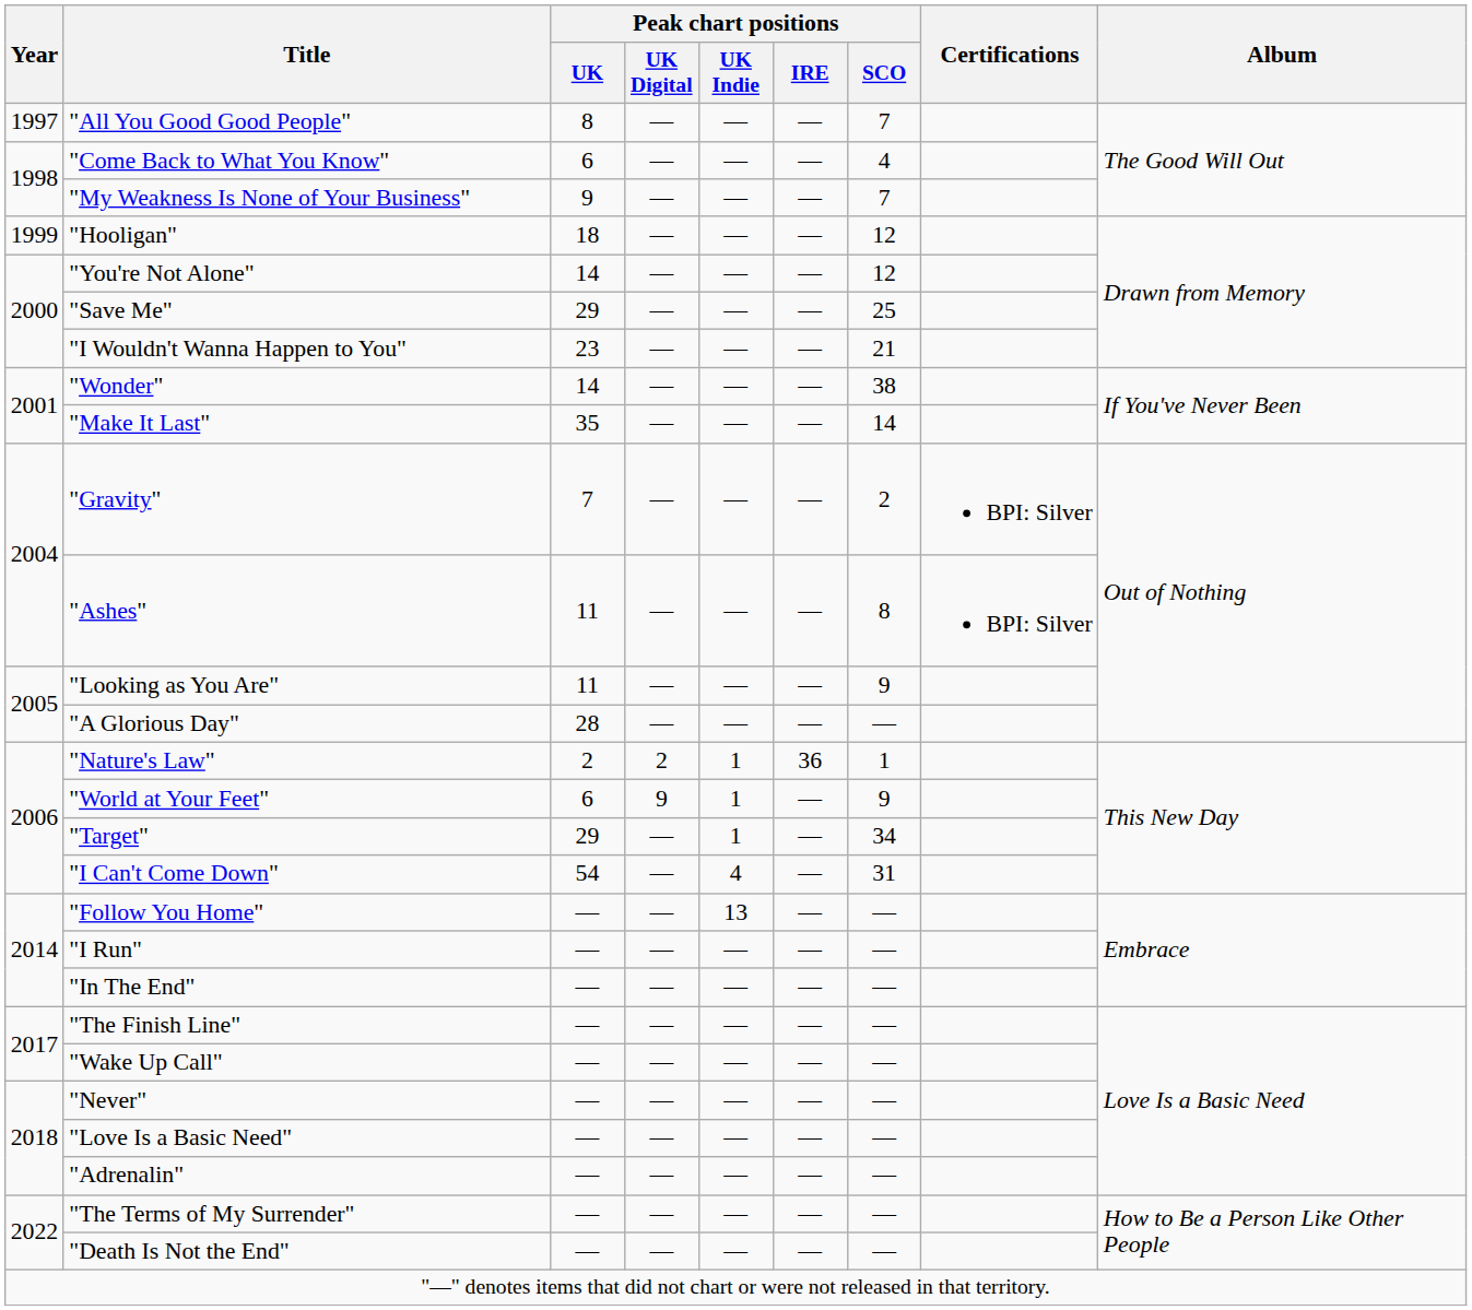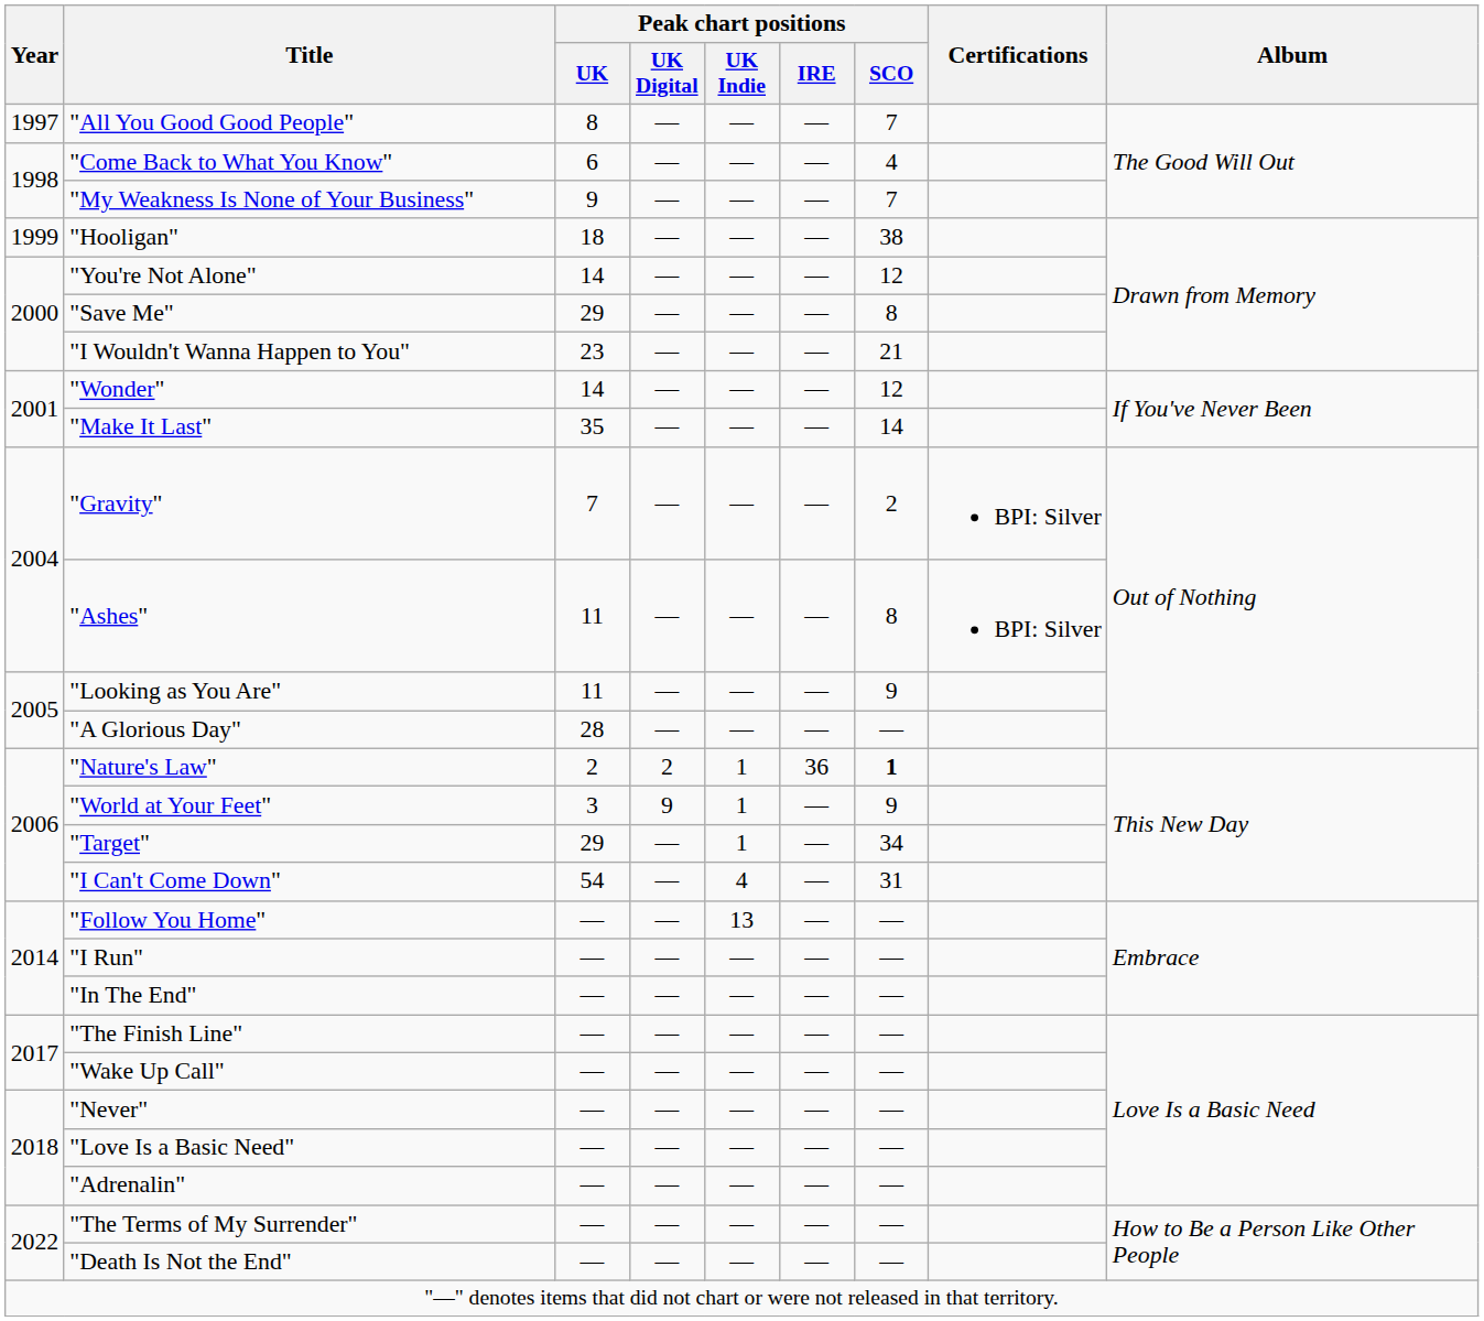 <table class="wikitable" style="text-align:center;">
 <tr>
 <th rowspan="2" style="width:2em;">Year</th>
 <th rowspan="2" style="width:20em;">Title</th>
 <th colspan="5">Peak chart positions</th>
 <th rowspan="2">Certifications</th>
 <th rowspan="2" style="width:15em;">Album</th>
 </tr>
 <tr>
 <th style="width:3em;font-size:90%;"><a href='#'>UK</a><br></th>
 <th style="width:3em;font-size:90%;"><a href='#'>UK<br>Digital</a><br></th>
 <th style="width:3em;font-size:90%;"><a href='#'>UK<br>Indie</a><br></th>
 <th style="width:3em;font-size:90%;"><a href='#'>IRE</a><br></th>
 <th style="width:3em;font-size:90%;"><a href='#'>SCO</a><br></th>
 </tr>
 <tr>
 <td>1997</td>
 <td style="text-align:left;">"<a href='#'>All You Good Good People</a>"</td>
 <td>8</td>
 <td>—</td>
 <td>—</td>
 <td>—</td>
 <td>7</td>
 <td></td>
 <td style="text-align:left;" rowspan="3"><em>The Good Will Out</em></td>
 </tr>
 <tr>
 <td rowspan="2">1998</td>
 <td style="text-align:left;">"<a href='#'>Come Back to What You Know</a>"</td>
 <td>6</td>
 <td>—</td>
 <td>—</td>
 <td>—</td>
 <td>4</td>
 <td></td>
 </tr>
 <tr>
 <td style="text-align:left;">"<a href='#'>My Weakness Is None of Your Business</a>"</td>
 <td>9</td>
 <td>—</td>
 <td>—</td>
 <td>—</td>
 <td>7</td>
 <td></td>
 </tr>
 <tr>
 <td>1999</td>
 <td style="text-align:left;">"Hooligan"</td>
 <td>18</td>
 <td>—</td>
 <td>—</td>
 <td>—</td>
-<td>12</td>
+<td>38</td>
 <td></td>
 <td style="text-align:left;" rowspan="4"><em>Drawn from Memory</em></td>
 </tr>
 <tr>
 <td rowspan="3">2000</td>
 <td style="text-align:left;">"You're Not Alone"</td>
 <td>14</td>
 <td>—</td>
 <td>—</td>
 <td>—</td>
 <td>12</td>
 <td></td>
 </tr>
 <tr>
 <td style="text-align:left;">"Save Me"</td>
 <td>29</td>
 <td>—</td>
 <td>—</td>
 <td>—</td>
-<td>25</td>
+<td>8</td>
 <td></td>
 </tr>
 <tr>
 <td style="text-align:left;">"I Wouldn't Wanna Happen to You"</td>
 <td>23</td>
 <td>—</td>
 <td>—</td>
 <td>—</td>
 <td>21</td>
 <td></td>
 </tr>
 <tr>
 <td rowspan="2">2001</td>
 <td style="text-align:left;">"<a href='#'>Wonder</a>"</td>
 <td>14</td>
 <td>—</td>
 <td>—</td>
 <td>—</td>
-<td>38</td>
+<td>12</td>
 <td></td>
 <td style="text-align:left;" rowspan="2"><em>If You've Never Been</em></td>
 </tr>
 <tr>
 <td style="text-align:left;">"<a href='#'>Make It Last</a>"</td>
 <td>35</td>
 <td>—</td>
 <td>—</td>
 <td>—</td>
 <td>14</td>
 <td></td>
 </tr>
 <tr>
 <td rowspan="2">2004</td>
 <td style="text-align:left;">"<a href='#'>Gravity</a>"</td>
 <td>7</td>
 <td>—</td>
 <td>—</td>
 <td>—</td>
 <td>2</td>
 <td><br><ul><li>BPI: Silver</li></ul></td>
 <td style="text-align:left;" rowspan="4"><em>Out of Nothing</em></td>
 </tr>
 <tr>
 <td style="text-align:left;">"<a href='#'>Ashes</a>"</td>
 <td>11</td>
 <td>—</td>
 <td>—</td>
 <td>—</td>
 <td>8</td>
 <td><br><ul><li>BPI: Silver</li></ul></td>
 </tr>
 <tr>
 <td rowspan="2">2005</td>
 <td style="text-align:left;">"Looking as You Are"</td>
 <td>11</td>
 <td>—</td>
 <td>—</td>
 <td>—</td>
 <td>9</td>
 <td></td>
 </tr>
 <tr>
 <td style="text-align:left;">"A Glorious Day"</td>
 <td>28</td>
 <td>—</td>
 <td>—</td>
 <td>—</td>
 <td>—</td>
 <td></td>
 </tr>
 <tr>
 <td rowspan="4">2006</td>
 <td style="text-align:left;">"<a href='#'>Nature's Law</a>"</td>
 <td>2</td>
 <td>2</td>
 <td>1</td>
 <td>36</td>
-<td>1</td>
+<td><strong>1</strong></td>
 <td></td>
 <td style="text-align:left;" rowspan="4"><em>This New Day</em></td>
 </tr>
 <tr>
 <td style="text-align:left;">"<a href='#'>World at Your Feet</a>"</td>
-<td>6</td>
+<td>3</td>
 <td>9</td>
 <td>1</td>
 <td>—</td>
 <td>9</td>
 <td></td>
 </tr>
 <tr>
 <td style="text-align:left;">"<a href='#'>Target</a>"</td>
 <td>29</td>
 <td>—</td>
 <td>1</td>
 <td>—</td>
 <td>34</td>
 <td></td>
 </tr>
 <tr>
 <td style="text-align:left;">"<a href='#'>I Can't Come Down</a>"</td>
 <td>54</td>
 <td>—</td>
 <td>4</td>
 <td>—</td>
 <td>31</td>
 <td></td>
 </tr>
 <tr>
 <td rowspan="3">2014</td>
 <td style="text-align:left;">"<a href='#'>Follow You Home</a>"</td>
 <td>—</td>
 <td>—</td>
 <td>13</td>
 <td>—</td>
 <td>—</td>
 <td></td>
 <td rowspan="3" style="text-align:left;"><em>Embrace</em></td>
 </tr>
 <tr>
 <td style="text-align:left;">"I Run"</td>
 <td>—</td>
 <td>—</td>
 <td>—</td>
 <td>—</td>
 <td>—</td>
 <td></td>
 </tr>
 <tr>
 <td style="text-align:left;">"In The End"</td>
 <td>—</td>
 <td>—</td>
 <td>—</td>
 <td>—</td>
 <td>—</td>
 <td></td>
 </tr>
 <tr>
 <td rowspan="2">2017</td>
 <td style="text-align:left;">"The Finish Line"</td>
 <td>—</td>
 <td>—</td>
 <td>—</td>
 <td>—</td>
 <td>—</td>
 <td></td>
 <td style="text-align:left;" rowspan="5"><em>Love Is a Basic Need</em></td>
 </tr>
 <tr>
 <td style="text-align:left;">"Wake Up Call"</td>
 <td>—</td>
 <td>—</td>
 <td>—</td>
 <td>—</td>
 <td>—</td>
 <td></td>
 </tr>
 <tr>
 <td rowspan="3">2018</td>
 <td style="text-align:left;">"Never"</td>
 <td>—</td>
 <td>—</td>
 <td>—</td>
 <td>—</td>
 <td>—</td>
 <td></td>
 </tr>
 <tr>
 <td style="text-align:left;">"Love Is a Basic Need"</td>
 <td>—</td>
 <td>—</td>
 <td>—</td>
 <td>—</td>
 <td>—</td>
 <td></td>
 </tr>
 <tr>
 <td style="text-align:left;">"Adrenalin"</td>
 <td>—</td>
 <td>—</td>
 <td>—</td>
 <td>—</td>
 <td>—</td>
 <td></td>
 </tr>
 <tr>
 <td rowspan="2">2022</td>
 <td style="text-align:left;">"The Terms of My Surrender"</td>
 <td>—</td>
 <td>—</td>
 <td>—</td>
 <td>—</td>
 <td>—</td>
 <td></td>
 <td style="text-align:left;" rowspan="2"><em>How to Be a Person Like Other People</em></td>
 </tr>
 <tr>
 <td style="text-align:left;">"Death Is Not the End"</td>
 <td>—</td>
 <td>—</td>
 <td>—</td>
 <td>—</td>
 <td>—</td>
 <td></td>
 </tr>
 <tr>
 <td colspan="15" style="font-size:90%">"—" denotes items that did not chart or were not released in that territory.</td>
 </tr>
 <tr>
 </tr>
 </table>
